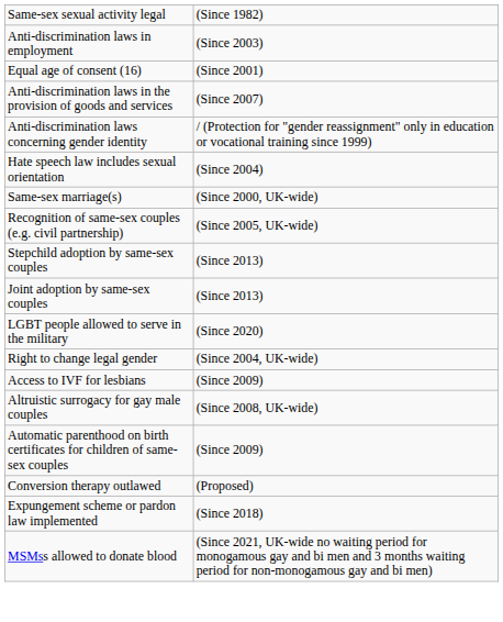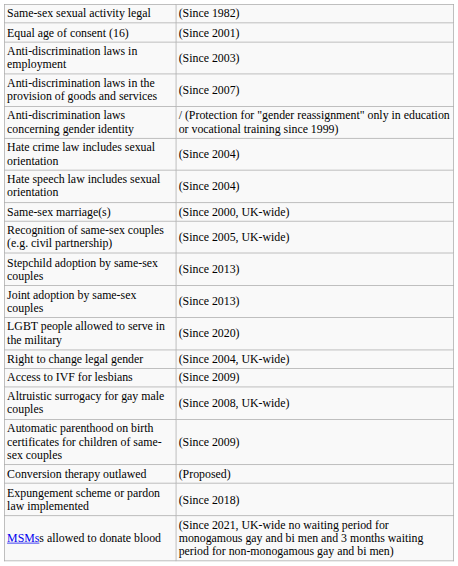 <table class="wikitable">
 <tr>
 <td>Same-sex sexual activity legal</td>
 <td> (Since 1982)</td>
 </tr>
 <tr>
+<td>Equal age of consent (16)</td>
+<td> (Since 2001)</td>
+</tr>
+<tr>
 <td>Anti-discrimination laws in employment</td>
 <td> (Since 2003)</td>
-</tr>
-<tr>
-<td>Equal age of consent (16)</td>
-<td> (Since 2001)</td>
 </tr>
 <tr>
 <td>Anti-discrimination laws in the provision of goods and services</td>
 <td> (Since 2007)</td>
 </tr>
 <tr>
 <td>Anti-discrimination laws concerning gender identity</td>
 <td>/ (Protection for "gender reassignment" only in education or vocational training since 1999)</td>
+</tr>
+<tr>
+<td>Hate crime law includes sexual orientation</td>
+<td> (Since 2004)</td>
 </tr>
 <tr>
 <td>Hate speech law includes sexual orientation</td>
 <td> (Since 2004)</td>
 </tr>
 <tr>
 <td>Same-sex marriage(s)</td>
 <td> (Since 2000, UK-wide)</td>
 </tr>
 <tr>
 <td>Recognition of same-sex couples (e.g. civil partnership)</td>
 <td> (Since 2005, UK-wide)</td>
 </tr>
 <tr>
 <td>Stepchild adoption by same-sex couples</td>
 <td> (Since 2013)</td>
 </tr>
 <tr>
 <td>Joint adoption by same-sex couples</td>
 <td> (Since 2013)</td>
 </tr>
 <tr>
 <td>LGBT people allowed to serve in the military</td>
 <td> (Since 2020)</td>
 </tr>
 <tr>
 <td>Right to change legal gender</td>
 <td> (Since 2004, UK-wide)</td>
 </tr>
 <tr>
 <td>Access to IVF for lesbians</td>
 <td> (Since 2009)</td>
 </tr>
 <tr>
 <td>Altruistic surrogacy for gay male couples</td>
 <td> (Since 2008, UK-wide)</td>
 </tr>
 <tr>
 <td>Automatic parenthood on birth certificates for children of same-sex couples</td>
 <td> (Since 2009)</td>
 </tr>
 <tr>
 <td>Conversion therapy outlawed</td>
 <td> (Proposed)</td>
 </tr>
 <tr>
 <td>Expungement scheme or pardon law implemented</td>
 <td> (Since 2018)</td>
 </tr>
 <tr>
 <td><a href='#'>MSMs</a>s allowed to donate blood</td>
 <td> (Since 2021, UK-wide no waiting period for monogamous gay and bi men and 3 months waiting period for non-monogamous gay and bi men)</td>
 </tr>
 </table>
